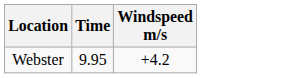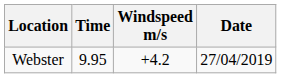 <table class="wikitable" style= "text-align: center">
 <tr>
 <th>Location</th>
 <th>Time</th>
 <th>Windspeed<br>m/s</th>
+<th>Date</th>
 </tr>
 <tr>
 <td>Webster</td>
 <td>9.95</td>
 <td>+4.2</td>
+<td>27/04/2019</td>
 </tr>
 </table>
